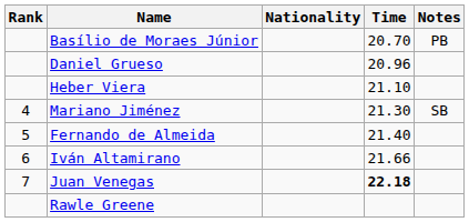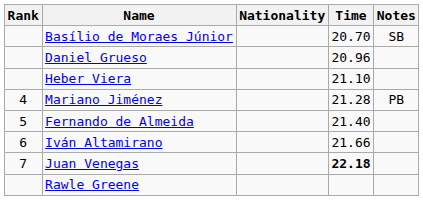 <table class="wikitable sortable" style="text-align:center">
 <tr>
 <th>Rank</th>
 <th>Name</th>
 <th>Nationality</th>
 <th>Time</th>
 <th>Notes</th>
 </tr>
 <tr>
 <td></td>
 <td align=left><a href='#'>Basílio de Moraes Júnior</a></td>
 <td align=left></td>
 <td>20.70</td>
-<td>PB</td>
+<td>SB</td>
 </tr>
 <tr>
 <td></td>
 <td align=left><a href='#'>Daniel Grueso</a></td>
 <td align=left></td>
 <td>20.96</td>
 <td></td>
 </tr>
 <tr>
 <td></td>
 <td align=left><a href='#'>Heber Viera</a></td>
 <td align=left></td>
 <td>21.10</td>
 <td></td>
 </tr>
 <tr>
 <td>4</td>
 <td align=left><a href='#'>Mariano Jiménez</a></td>
 <td align=left></td>
-<td>21.30</td>
-<td>SB</td>
+<td>21.28</td>
+<td>PB</td>
 </tr>
 <tr>
 <td>5</td>
 <td align=left><a href='#'>Fernando de Almeida</a></td>
 <td align=left></td>
 <td>21.40</td>
 <td></td>
 </tr>
 <tr>
 <td>6</td>
 <td align=left><a href='#'>Iván Altamirano</a></td>
 <td align=left></td>
 <td>21.66</td>
 <td></td>
 </tr>
 <tr>
 <td>7</td>
 <td align=left><a href='#'>Juan Venegas</a></td>
 <td align=left></td>
 <td><strong>22.18</strong></td>
 <td></td>
 </tr>
 <tr>
 <td></td>
 <td align=left><a href='#'>Rawle Greene</a></td>
 <td align=left></td>
 <td></td>
 <td></td>
 </tr>
 </table>
